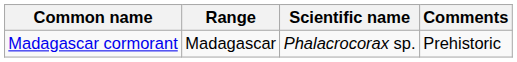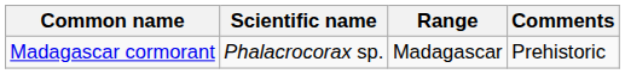 <table class="wikitable sortable">
 <tr>
 <th>Common name</th>
+<th>Scientific name</th>
 <th>Range</th>
-<th>Scientific name</th>
 <th class="unsortable">Comments</th>
 </tr>
 <tr>
 <td><a href='#'>Madagascar cormorant</a></td>
+<td><em>Phalacrocorax</em> sp.</td>
 <td>Madagascar</td>
-<td><em>Phalacrocorax</em> sp.</td>
 <td>Prehistoric</td>
 </tr>
 </table>
